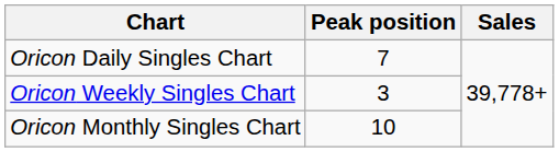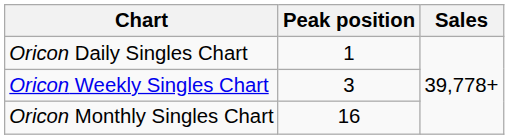 <table class="wikitable">
 <tr>
 <th style="text-align:center;">Chart</th>
 <th style="text-align:center;">Peak position</th>
 <th style="text-align:center;">Sales</th>
 </tr>
 <tr>
 <td align="left"><em>Oricon</em> Daily Singles Chart</td>
-<td style="text-align:center;">7</td>
+<td style="text-align:center;">1</td>
 <td style="text-align:center;" rowspan="3">39,778+</td>
 </tr>
 <tr>
 <td align="left"><a href='#'><em>Oricon</em> Weekly Singles Chart</a></td>
 <td style="text-align:center;">3</td>
 </tr>
 <tr>
 <td align="left"><em>Oricon</em> Monthly Singles Chart</td>
-<td style="text-align:center;">10</td>
+<td style="text-align:center;">16</td>
 </tr>
 </table>
